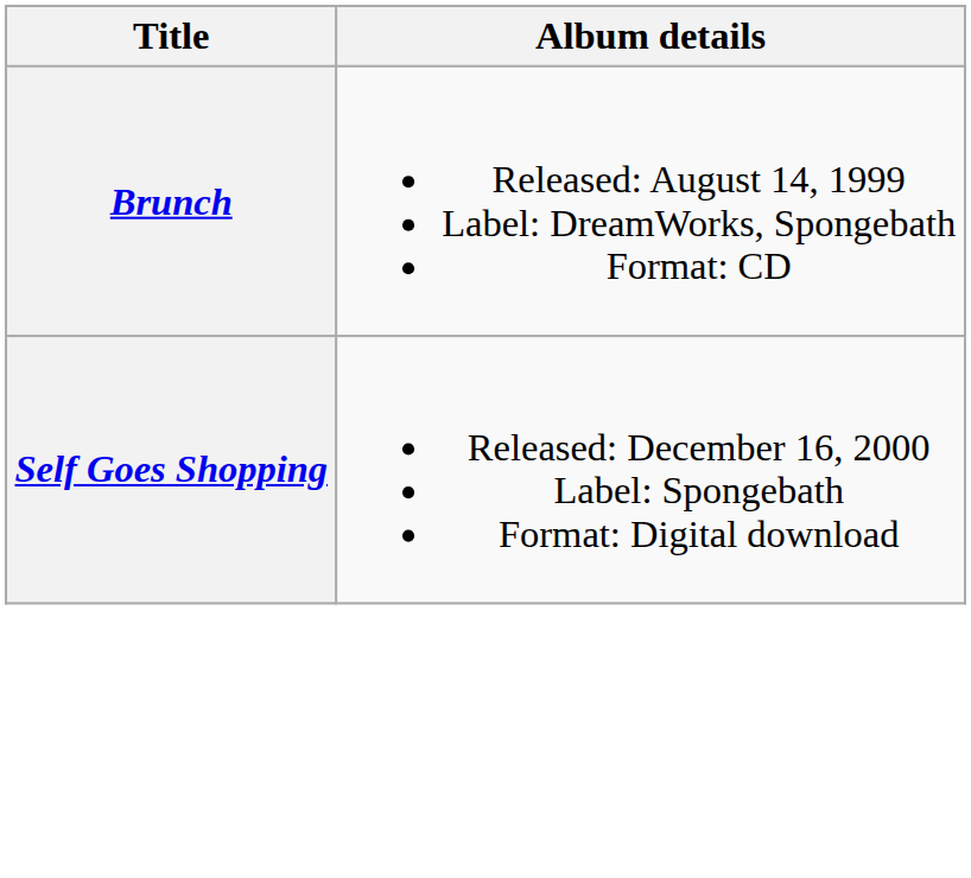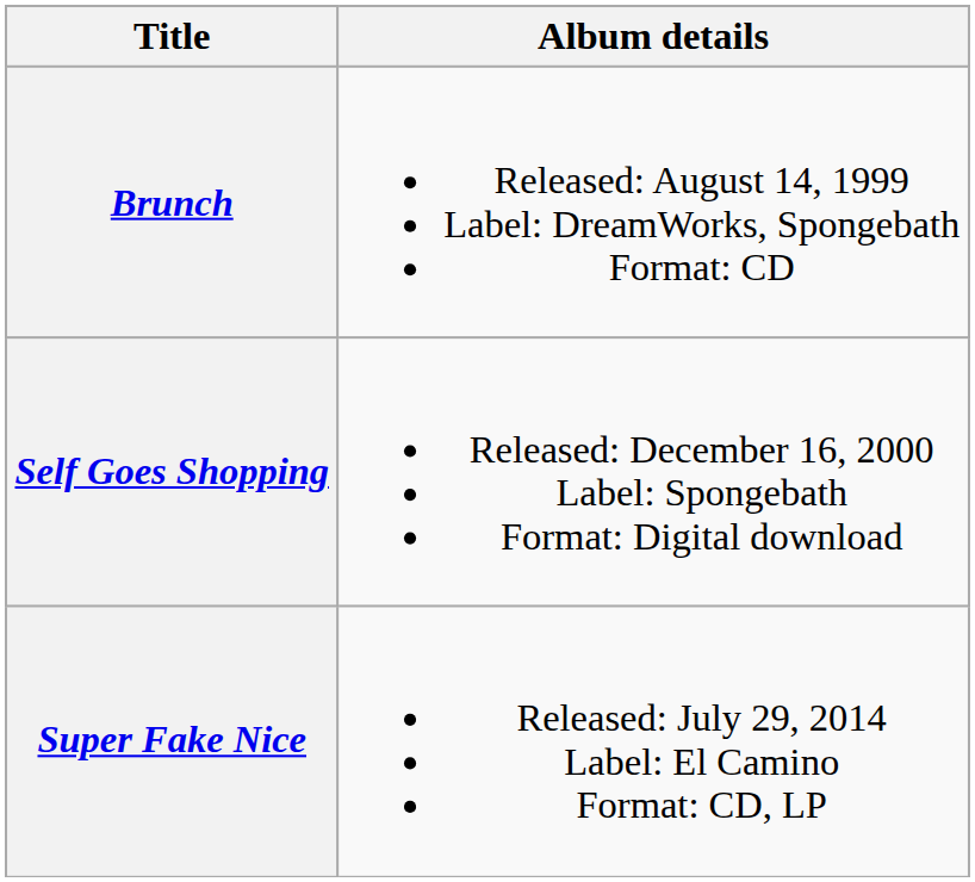 <table class="wikitable plainrowheaders" style="text-align:center;">
 <tr>
 <th>Title</th>
 <th>Album details</th>
 </tr>
 <tr>
 <th scope="row"><em><a href='#'>Brunch</a></em></th>
 <td><br><ul><li>Released: August 14, 1999</li><li>Label: DreamWorks, Spongebath</li><li>Format: CD</li></ul></td>
 </tr>
 <tr>
 <th scope="row"><em><a href='#'>Self Goes Shopping</a></em></th>
 <td><br><ul><li>Released: December 16, 2000</li><li>Label: Spongebath</li><li>Format: Digital download</li></ul></td>
 </tr>
+<tr>
+<th scope="row"><em><a href='#'>Super Fake Nice</a></em></th>
+<td><br><ul><li>Released: July 29, 2014</li><li>Label: El Camino</li><li>Format: CD, LP</li></ul></td>
+</tr>
 </table>
